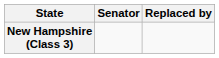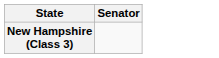 <table class="wikitable sortable plainrowheaders">
 <tr>
 <th scope="col">State</th>
 <th scope="col">Senator</th>
-<th scope="col">Replaced by</th>
 </tr>
 <tr>
 <th>New Hampshire<br>(Class 3)</th>
 <td></td>
-<td></td>
 </tr>
 </table>
